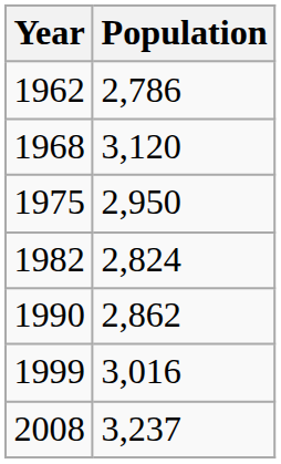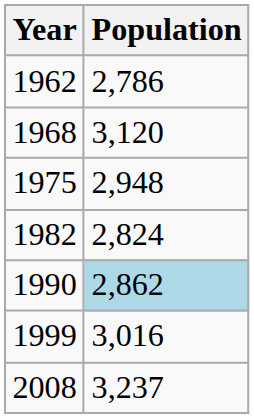 <table class="wikitable">
 <tr>
 <th>Year</th>
 <th>Population</th>
 </tr>
 <tr>
 <td>1962</td>
 <td>2,786</td>
 </tr>
 <tr>
 <td>1968</td>
 <td>3,120</td>
 </tr>
 <tr>
 <td>1975</td>
-<td>2,950</td>
+<td>2,948</td>
 </tr>
 <tr>
 <td>1982</td>
 <td>2,824</td>
 </tr>
 <tr>
 <td>1990</td>
-<td>2,862</td>
+<td style="background: lightblue;">2,862</td>
 </tr>
 <tr>
 <td>1999</td>
 <td>3,016</td>
 </tr>
 <tr>
 <td>2008</td>
 <td>3,237</td>
 </tr>
 </table>
